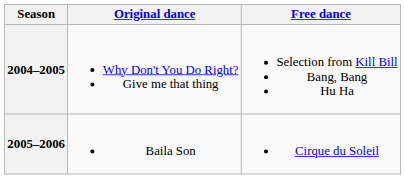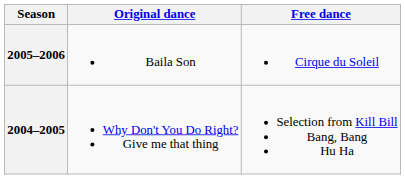 <table class="wikitable" style="text-align:center">
 <tr>
 <th>Season</th>
 <th><a href='#'>Original dance</a></th>
 <th><a href='#'>Free dance</a></th>
 </tr>
 <tr>
+<th>2005–2006 <br> </th>
+<td><br><ul><li>Baila Son</li></ul></td>
+<td><br><ul><li><a href='#'>Cirque du Soleil</a> <br></li></ul></td>
+</tr>
+<tr>
 <th>2004–2005 <br> </th>
 <td><br><ul><li> <a href='#'>Why Don't You Do Right?</a> <br></li><li> Give me that thing</li></ul></td>
 <td><br><ul><li>Selection from <a href='#'>Kill Bill</a></li><li>Bang, Bang <br></li><li>Hu Ha</li></ul></td>
 </tr>
-<tr>
-<th>2005–2006 <br> </th>
-<td><br><ul><li>Baila Son</li></ul></td>
-<td><br><ul><li><a href='#'>Cirque du Soleil</a> <br></li></ul></td>
-</tr>
 </table>
